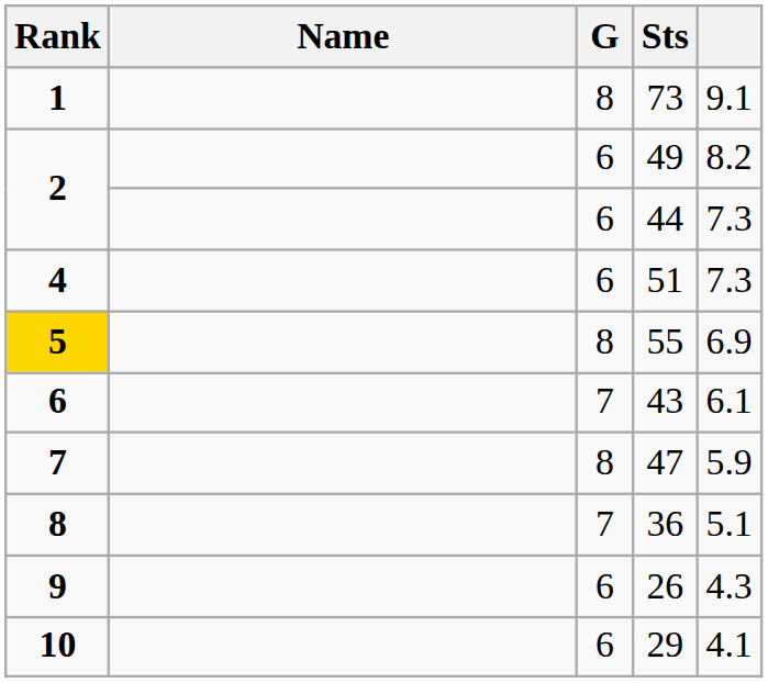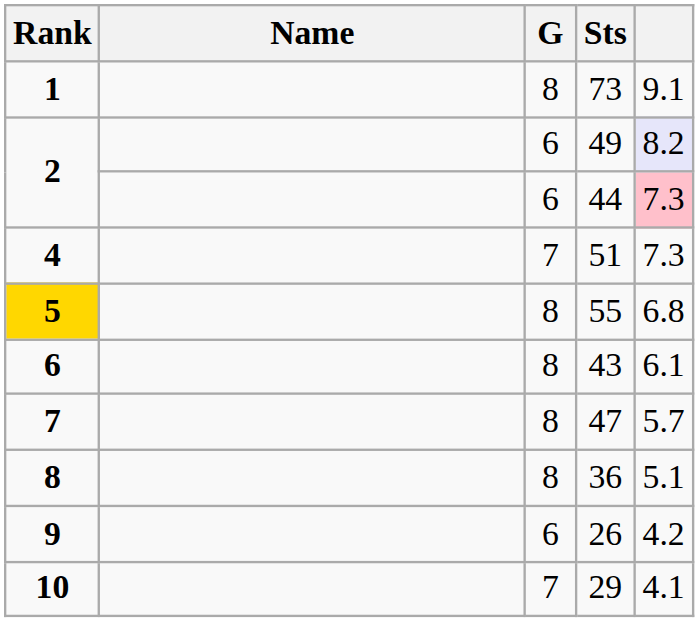 <table class="wikitable" style="text-align:center; font-size:90%;">
 <tr>
 <th width=10px>Rank</th>
 <th width=175px>Name</th>
 <th width=15px>G</th>
 <th width=10px>Sts</th>
 <th width=10px></th>
 </tr>
 <tr>
 <td><strong>1</strong></td>
 <td align=left><strong></strong></td>
 <td>8</td>
 <td>73</td>
 <td>9.1</td>
 </tr>
 <tr>
 <td rowspan=2><strong>2</strong></td>
 <td align=left></td>
 <td>6</td>
 <td>49</td>
-<td>8.2</td>
+<td style="background: lavender;">8.2</td>
 </tr>
 <tr>
 <td align=left></td>
 <td>6</td>
 <td>44</td>
-<td>7.3</td>
+<td style="background: pink;">7.3</td>
 </tr>
 <tr>
 <td><strong>4</strong></td>
 <td align=left></td>
-<td>6</td>
+<td>7</td>
 <td>51</td>
 <td>7.3</td>
 </tr>
 <tr>
 <td style="background: gold;"><strong>5</strong></td>
 <td align=left></td>
 <td>8</td>
 <td>55</td>
-<td>6.9</td>
+<td>6.8</td>
 </tr>
 <tr>
 <td><strong>6</strong></td>
 <td align=left></td>
-<td>7</td>
+<td>8</td>
 <td>43</td>
 <td>6.1</td>
 </tr>
 <tr>
 <td><strong>7</strong></td>
 <td align=left></td>
 <td>8</td>
 <td>47</td>
-<td>5.9</td>
+<td>5.7</td>
 </tr>
 <tr>
 <td><strong>8</strong></td>
 <td align=left></td>
-<td>7</td>
+<td>8</td>
 <td>36</td>
 <td>5.1</td>
 </tr>
 <tr>
 <td><strong>9</strong></td>
 <td align=left></td>
 <td>6</td>
 <td>26</td>
-<td>4.3</td>
+<td>4.2</td>
 </tr>
 <tr>
 <td><strong>10</strong></td>
 <td align=left></td>
-<td>6</td>
+<td>7</td>
 <td>29</td>
 <td>4.1</td>
 </tr>
 </table>
